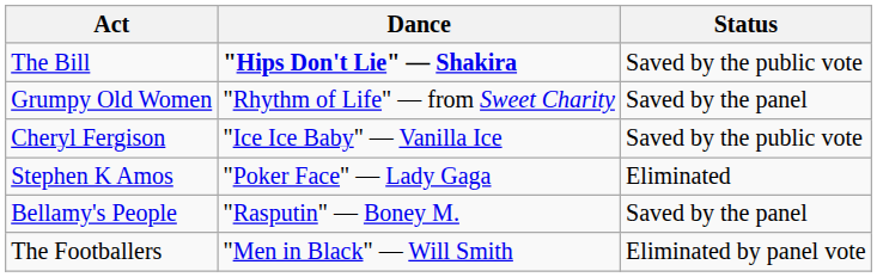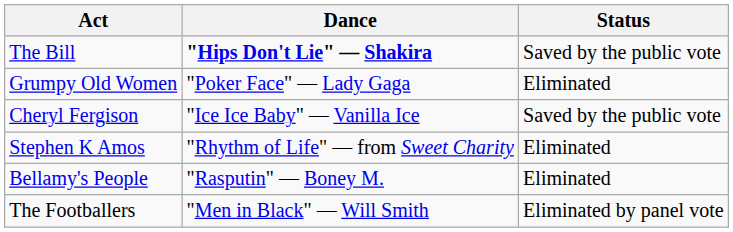 <table class="wikitable">
 <tr>
 <th>Act</th>
 <th>Dance</th>
 <th>Status</th>
 </tr>
 <tr>
 <td><a href='#'>The Bill</a></td>
 <td><strong>"<a href='#'>Hips Don't Lie</a>" — <a href='#'>Shakira</a></strong></td>
 <td>Saved by the public vote</td>
 </tr>
 <tr>
 <td><a href='#'>Grumpy Old Women</a></td>
-<td>"<a href='#'>Rhythm of Life</a>" — from <em><a href='#'>Sweet Charity</a></em></td>
-<td>Saved by the panel</td>
+<td>"<a href='#'>Poker Face</a>" — <a href='#'>Lady Gaga</a></td>
+<td>Eliminated</td>
 </tr>
 <tr>
 <td><a href='#'>Cheryl Fergison</a></td>
 <td>"<a href='#'>Ice Ice Baby</a>" — <a href='#'>Vanilla Ice</a></td>
 <td>Saved by the public vote</td>
 </tr>
 <tr>
 <td><a href='#'>Stephen K Amos</a></td>
-<td>"<a href='#'>Poker Face</a>" — <a href='#'>Lady Gaga</a></td>
+<td>"<a href='#'>Rhythm of Life</a>" — from <em><a href='#'>Sweet Charity</a></em></td>
 <td>Eliminated</td>
 </tr>
 <tr>
 <td><a href='#'>Bellamy's People</a></td>
 <td>"<a href='#'>Rasputin</a>" — <a href='#'>Boney M.</a></td>
-<td>Saved by the panel</td>
+<td>Eliminated</td>
 </tr>
 <tr>
 <td>The Footballers</td>
 <td>"<a href='#'>Men in Black</a>" — <a href='#'>Will Smith</a></td>
 <td>Eliminated by panel vote</td>
 </tr>
 </table>
